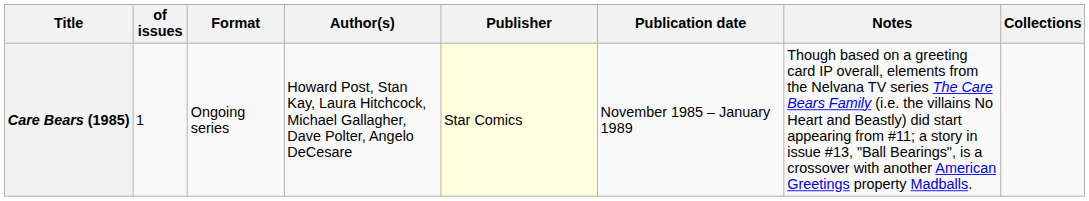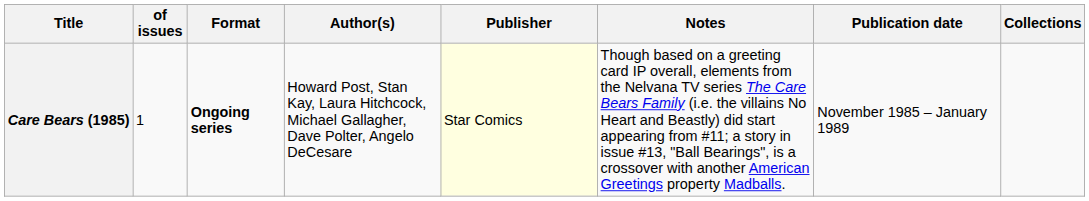 <table class="wikitable">
 <tr>
 <th>Title</th>
 <th style="width:40pt"> of issues</th>
 <th style="width:75pt">Format</th>
 <th style="width:125pt">Author(s)</th>
 <th style="width:125pt">Publisher</th>
+<th style="width:175pt">Notes</th>
 <th style="width:150pt">Publication date</th>
-<th style="width:175pt">Notes</th>
 <th>Collections</th>
 </tr>
 <tr>
 <th><em>Care Bears</em> (1985)</th>
 <td>1</td>
-<td>Ongoing series</td>
+<td><strong>Ongoing series</strong></td>
 <td>Howard Post, Stan Kay, Laura Hitchcock, Michael Gallagher, Dave Polter, Angelo DeCesare</td>
 <td style="background: lightyellow;">Star Comics</td>
+<td>Though based on a greeting card IP overall, elements from the Nelvana TV series <em><a href='#'>The Care Bears Family</a></em> (i.e. the villains No Heart and Beastly) did start appearing from #11; a story in issue #13, "Ball Bearings", is a crossover with another <a href='#'>American Greetings</a> property <a href='#'>Madballs</a>.</td>
 <td>November 1985 – January 1989</td>
-<td>Though based on a greeting card IP overall, elements from the Nelvana TV series <em><a href='#'>The Care Bears Family</a></em> (i.e. the villains No Heart and Beastly) did start appearing from #11; a story in issue #13, "Ball Bearings", is a crossover with another <a href='#'>American Greetings</a> property <a href='#'>Madballs</a>.</td>
 <td></td>
 </tr>
 </table>
